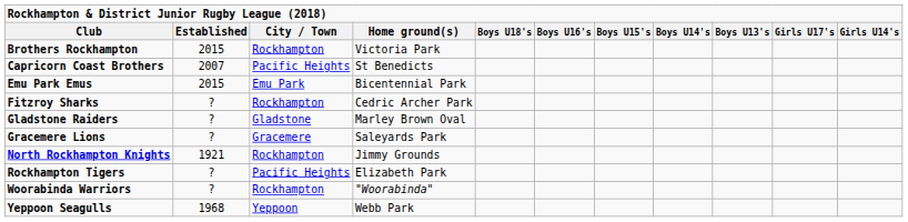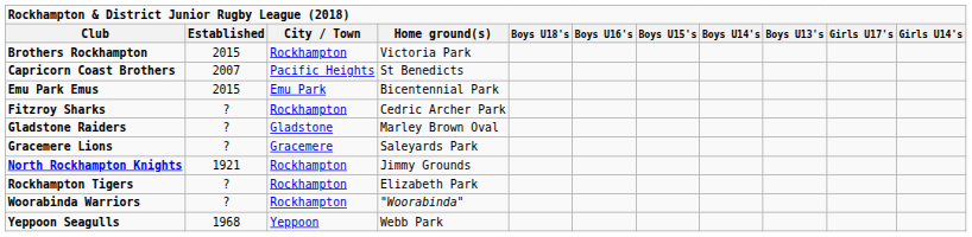 <table class="wikitable mw-collapsible">
 <tr>
 <td colspan="11"><strong>Rockhampton & District Junior Rugby League (2018)</strong></td>
 </tr>
 <tr>
 <th>Club</th>
 <th>Established</th>
 <th>City / Town</th>
 <th>Home ground(s)</th>
 <th><small>Boys U18's</small></th>
 <th><small>Boys U16's</small></th>
 <th><small>Boys U15's</small></th>
 <th><small>Boys U14's</small></th>
 <th><small>Boys U13's</small></th>
 <th><small>Girls U17's</small></th>
 <th><small>Girls U14's</small></th>
 </tr>
 <tr>
 <td> <strong>Brothers Rockhampton</strong></td>
 <td align="center">2015</td>
 <td><a href='#'>Rockhampton</a></td>
 <td>Victoria Park</td>
 <td align="center"></td>
 <td align="center"></td>
 <td align="center"></td>
 <td align="center"><small></small></td>
 <td align="center"></td>
 <td align="center"></td>
 <td align="center"></td>
 </tr>
 <tr>
 <td> <strong>Capricorn Coast Brothers</strong></td>
 <td align="center">2007</td>
 <td><a href='#'>Pacific Heights</a></td>
 <td>St Benedicts</td>
 <td align="center"></td>
 <td align="center"><small></small></td>
 <td align="center"></td>
 <td align="center"></td>
 <td align="center"></td>
 <td align="center"></td>
 <td align="center"></td>
 </tr>
 <tr>
 <td> <strong>Emu Park Emus</strong></td>
 <td align="center">2015</td>
 <td><a href='#'>Emu Park</a></td>
 <td>Bicentennial Park</td>
 <td align="center"></td>
 <td align="center"></td>
 <td align="center"></td>
 <td align="center"></td>
 <td align="center"></td>
 <td align="center"></td>
 <td align="center"></td>
 </tr>
 <tr>
 <td> <strong>Fitzroy Sharks</strong></td>
 <td align="center">?</td>
 <td><a href='#'>Rockhampton</a></td>
 <td>Cedric Archer Park</td>
 <td align="center"></td>
 <td align="center"></td>
 <td align="center"></td>
 <td align="center"></td>
 <td align="center"></td>
 <td align="center"></td>
 <td align="center"></td>
 </tr>
 <tr>
 <td> <strong>Gladstone Raiders</strong></td>
 <td align="center">?</td>
 <td><a href='#'>Gladstone</a></td>
 <td>Marley Brown Oval</td>
 <td align="center"></td>
 <td align="center"></td>
 <td align="center"></td>
 <td align="center"></td>
 <td align="center"></td>
 <td align="center"></td>
 <td align="center"></td>
 </tr>
 <tr>
 <td> <strong>Gracemere Lions</strong></td>
 <td align="center">?</td>
 <td><a href='#'>Gracemere</a></td>
 <td>Saleyards Park</td>
 <td align="center"></td>
 <td align="center"></td>
 <td align="center"></td>
 <td align="center"></td>
 <td align="center"></td>
 <td align="center"></td>
 <td align="center"></td>
 </tr>
 <tr>
 <td> <strong><a href='#'>North Rockhampton Knights</a></strong></td>
 <td align="center">1921</td>
 <td><a href='#'>Rockhampton</a></td>
 <td>Jimmy Grounds</td>
 <td align="center"><small></small></td>
 <td align="center"></td>
 <td align="center"></td>
 <td align="center"></td>
 <td align="center"></td>
 <td align="center"></td>
 <td align="center"></td>
 </tr>
 <tr>
 <td> <strong>Rockhampton Tigers</strong></td>
 <td align="center">?</td>
-<td><a href='#'>Pacific Heights</a></td>
+<td><a href='#'>Rockhampton</a></td>
 <td>Elizabeth Park</td>
 <td align="center"></td>
 <td align="center"></td>
 <td align="center"></td>
 <td align="center"></td>
 <td align="center"></td>
 <td align="center"><small></small></td>
 <td align="center"><small></small></td>
 </tr>
 <tr>
 <td> <strong>Woorabinda Warriors</strong></td>
 <td align="center">?</td>
 <td><a href='#'>Rockhampton</a></td>
 <td><em>"Woorabinda"</em></td>
 <td align="center"></td>
 <td align="center"></td>
 <td align="center"></td>
 <td align="center"></td>
 <td align="center"></td>
 <td align="center"></td>
 <td align="center"></td>
 </tr>
 <tr>
 <td> <strong>Yeppoon Seagulls</strong></td>
 <td align="center">1968</td>
 <td><a href='#'>Yeppoon</a></td>
 <td>Webb Park</td>
 <td align="center"></td>
 <td align="center"></td>
 <td align="center"></td>
 <td align="center"></td>
 <td align="center"></td>
 <td align="center"></td>
 <td align="center"></td>
 </tr>
 </table>
